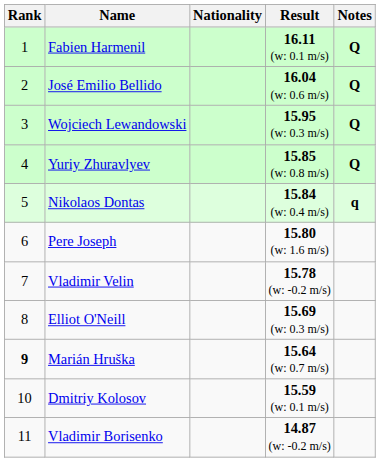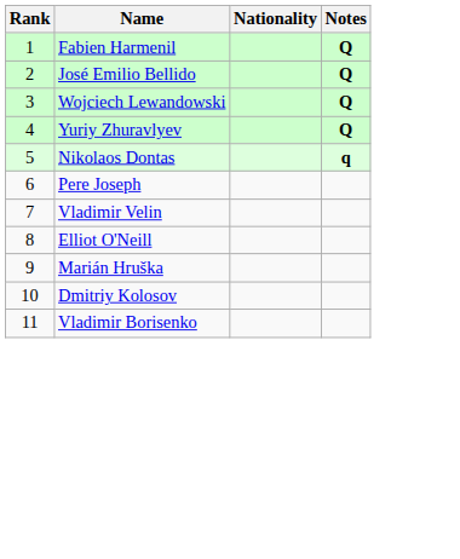 <table class="wikitable sortable" style="text-align:center">
 <tr>
 <th>Rank</th>
 <th>Name</th>
 <th>Nationality</th>
-<th>Result</th>
 <th>Notes</th>
 </tr>
 <tr bgcolor=ccffcc>
 <td>1</td>
 <td align=left><a href='#'>Fabien Harmenil</a></td>
 <td align=left></td>
-<td><strong>16.11</strong><br><small>(w: 0.1 m/s)</small></td>
 <td><strong>Q</strong></td>
 </tr>
 <tr bgcolor=ccffcc>
 <td>2</td>
 <td align=left><a href='#'>José Emilio Bellido</a></td>
 <td align=left></td>
-<td><strong>16.04</strong><br><small>(w: 0.6 m/s)</small></td>
 <td><strong>Q</strong></td>
 </tr>
 <tr bgcolor=ccffcc>
 <td>3</td>
 <td align=left><a href='#'>Wojciech Lewandowski</a></td>
 <td align=left></td>
-<td><strong>15.95</strong><br><small>(w: 0.3 m/s)</small></td>
 <td><strong>Q</strong></td>
 </tr>
 <tr bgcolor=ccffcc>
 <td>4</td>
 <td align=left><a href='#'>Yuriy Zhuravlyev</a></td>
 <td align=left></td>
-<td><strong>15.85</strong><br><small>(w: 0.8 m/s)</small></td>
 <td><strong>Q</strong></td>
 </tr>
 <tr bgcolor=ddffdd>
 <td>5</td>
 <td align=left><a href='#'>Nikolaos Dontas</a></td>
 <td align=left></td>
-<td><strong>15.84</strong><br><small>(w: 0.4 m/s)</small></td>
 <td><strong>q</strong></td>
 </tr>
 <tr>
 <td>6</td>
 <td align=left><a href='#'>Pere Joseph</a></td>
 <td align=left></td>
-<td><strong>15.80</strong><br><small>(w: 1.6 m/s)</small></td>
 <td></td>
 </tr>
 <tr>
 <td>7</td>
 <td align=left><a href='#'>Vladimir Velin</a></td>
 <td align=left></td>
-<td><strong>15.78</strong><br><small>(w: -0.2 m/s)</small></td>
 <td></td>
 </tr>
 <tr>
 <td>8</td>
 <td align=left><a href='#'>Elliot O'Neill</a></td>
 <td align=left></td>
-<td><strong>15.69</strong><br><small>(w: 0.3 m/s)</small></td>
 <td></td>
 </tr>
 <tr>
-<td><strong>9</strong></td>
+<td>9</td>
 <td align=left><a href='#'>Marián Hruška</a></td>
 <td align=left></td>
-<td><strong>15.64</strong><br><small>(w: 0.7 m/s)</small></td>
 <td></td>
 </tr>
 <tr>
 <td>10</td>
 <td align=left><a href='#'>Dmitriy Kolosov</a></td>
 <td align=left></td>
-<td><strong>15.59</strong><br><small>(w: 0.1 m/s)</small></td>
 <td></td>
 </tr>
 <tr>
 <td>11</td>
 <td align=left><a href='#'>Vladimir Borisenko</a></td>
 <td align=left></td>
-<td><strong>14.87</strong><br><small>(w: -0.2 m/s)</small></td>
 <td></td>
 </tr>
 </table>
